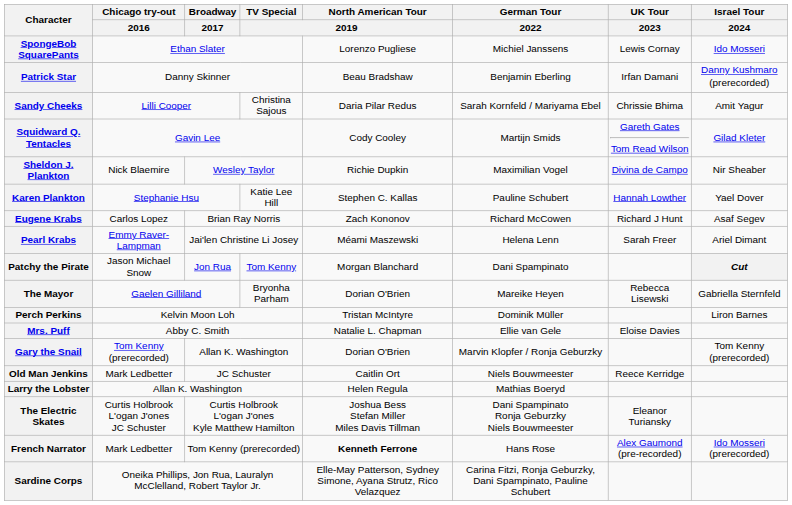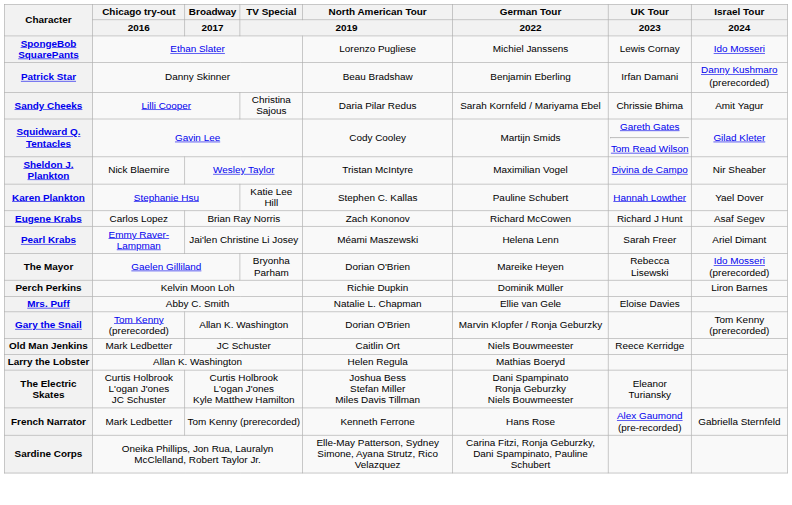 <table class="wikitable" width="100%">
 <tr>
 <th rowspan="2">Character</th>
 <th>Chicago try-out</th>
 <th>Broadway</th>
 <th>TV Special</th>
 <th>North American Tour</th>
 <th>German Tour</th>
 <th>UK Tour</th>
 <th>Israel Tour</th>
 </tr>
 <tr>
 <th>2016</th>
 <th>2017</th>
 <th colspan="2">2019</th>
 <th>2022</th>
 <th>2023</th>
 <th>2024</th>
 </tr>
 <tr>
 <th><a href='#'>SpongeBob SquarePants</a></th>
 <td colspan="3" align="center"><a href='#'>Ethan Slater</a></td>
 <td align="center">Lorenzo Pugliese</td>
 <td align="center">Michiel Janssens</td>
 <td align="center">Lewis Cornay</td>
 <td align="center"><a href='#'>Ido Mosseri</a></td>
 </tr>
 <tr>
 <th><a href='#'>Patrick Star</a></th>
 <td colspan="3" align="center">Danny Skinner</td>
 <td align="center">Beau Bradshaw</td>
 <td align="center">Benjamin Eberling</td>
 <td align="center">Irfan Damani</td>
 <td align="center"><a href='#'>Danny Kushmaro</a> (prerecorded)<big></big></td>
 </tr>
 <tr>
 <th><a href='#'>Sandy Cheeks</a></th>
 <td colspan="2" align="center"><a href='#'>Lilli Cooper</a></td>
 <td align="center">Christina Sajous</td>
 <td align="center">Daria Pilar Redus</td>
 <td align="center">Sarah Kornfeld / Mariyama Ebel</td>
 <td align="center">Chrissie Bhima</td>
 <td align="center">Amit Yagur</td>
 </tr>
 <tr>
 <th><a href='#'>Squidward Q. Tentacles</a></th>
 <td colspan="3" align="center"><a href='#'>Gavin Lee</a></td>
 <td align="center">Cody Cooley</td>
 <td align="center">Martijn Smids</td>
 <td align="center"><a href='#'>Gareth Gates</a><hr><a href='#'>Tom Read Wilson</a></td>
 <td align="center"><a href='#'>Gilad Kleter</a></td>
 </tr>
 <tr>
 <th><a href='#'>Sheldon J. Plankton</a></th>
 <td align="center">Nick Blaemire</td>
 <td colspan="2" align="center"><a href='#'>Wesley Taylor</a></td>
-<td align="center">Richie Dupkin</td>
+<td align="center">Tristan McIntyre</td>
 <td align="center">Maximilian Vogel</td>
 <td align="center"><a href='#'>Divina de Campo</a></td>
 <td align="center">Nir Sheaber</td>
 </tr>
 <tr>
 <th><a href='#'>Karen Plankton</a></th>
 <td colspan="2" align="center"><a href='#'>Stephanie Hsu</a></td>
 <td align="center">Katie Lee Hill</td>
 <td align="center">Stephen C. Kallas</td>
 <td align="center">Pauline Schubert</td>
 <td align="center"><a href='#'>Hannah Lowther</a></td>
 <td align="center">Yael Dover</td>
 </tr>
 <tr>
 <th><a href='#'>Eugene Krabs</a></th>
 <td align="center">Carlos Lopez</td>
 <td colspan="2" align="center">Brian Ray Norris</td>
 <td align="center">Zach Kononov</td>
 <td align="center">Richard McCowen</td>
 <td align="center">Richard J Hunt</td>
 <td align="center">Asaf Segev</td>
 </tr>
 <tr>
 <th><a href='#'>Pearl Krabs</a></th>
 <td align="center"><a href='#'>Emmy Raver-Lampman</a></td>
 <td colspan="2" align="center">Jai'len Christine Li Josey</td>
 <td align="center">Méami Maszewski</td>
 <td align="center">Helena Lenn</td>
 <td align="center">Sarah Freer</td>
 <td align="center">Ariel Dimant</td>
 </tr>
 <tr>
-<th>Patchy the Pirate</th>
-<td align="center">Jason Michael Snow</td>
-<td align="center"><a href='#'>Jon Rua</a></td>
-<td align="center"><a href='#'>Tom Kenny</a></td>
-<td align="center">Morgan Blanchard</td>
-<td align="center">Dani Spampinato</td>
-<td></td>
-<th><em>Cut</em></th>
-</tr>
-<tr>
 <th>The Mayor</th>
 <td colspan="2" align="center"><a href='#'>Gaelen Gilliland</a></td>
 <td align="center">Bryonha Parham</td>
 <td align="center">Dorian O'Brien</td>
 <td align="center">Mareike Heyen</td>
 <td align="center">Rebecca Lisewski</td>
-<td align="center">Gabriella Sternfeld</td>
+<td align="center"><a href='#'>Ido Mosseri</a> (prerecorded)</td>
 </tr>
 <tr>
 <th>Perch Perkins</th>
 <td colspan="3" align="center">Kelvin Moon Loh</td>
-<td align="center">Tristan McIntyre</td>
+<td align="center">Richie Dupkin</td>
 <td align="center">Dominik Müller</td>
 <td></td>
 <td align="center">Liron Barnes</td>
 </tr>
 <tr>
 <th><a href='#'>Mrs. Puff</a></th>
 <td colspan="3" align="center">Abby C. Smith</td>
 <td align="center">Natalie L. Chapman</td>
 <td align="center">Ellie van Gele</td>
 <td align="center">Eloise Davies</td>
 <td></td>
 </tr>
 <tr>
 <th><a href='#'>Gary the Snail</a></th>
 <td align="center"><a href='#'>Tom Kenny</a> (prerecorded)</td>
 <td colspan="2" align="center">Allan K. Washington</td>
 <td align="center">Dorian O'Brien</td>
 <td align="center">Marvin Klopfer / Ronja Geburzky</td>
 <td></td>
 <td align="center">Tom Kenny (prerecorded)</td>
 </tr>
 <tr>
 <th>Old Man Jenkins</th>
 <td align="center">Mark Ledbetter</td>
 <td colspan="2" align="center">JC Schuster</td>
 <td align="center">Caitlin Ort</td>
 <td align="center">Niels Bouwmeester</td>
 <td align="center">Reece Kerridge</td>
 <td></td>
 </tr>
 <tr>
 <th>Larry the Lobster</th>
 <td colspan="3" align="center">Allan K. Washington</td>
 <td align="center">Helen Regula</td>
 <td align="center">Mathias Boeryd</td>
 <td></td>
 <td></td>
 </tr>
 <tr>
 <th>The Electric Skates</th>
 <td align="center">Curtis Holbrook<br>L'ogan J'ones<br>JC Schuster</td>
 <td colspan="2" align="center">Curtis Holbrook<br>L'ogan J'ones<br>Kyle Matthew Hamilton</td>
 <td align="center">Joshua Bess<br>Stefan Miller<br>Miles Davis Tillman</td>
 <td align="center">Dani Spampinato<br>Ronja Geburzky<br>Niels Bouwmeester</td>
 <td align="center">Eleanor Turiansky</td>
 <td></td>
 </tr>
 <tr>
 <th>French Narrator</th>
 <td align="center">Mark Ledbetter</td>
 <td colspan="2" align="center">Tom Kenny (prerecorded)</td>
-<td align="center"><strong>Kenneth Ferrone</strong></td>
+<td align="center">Kenneth Ferrone</td>
 <td align="center">Hans Rose</td>
 <td align="center"><a href='#'>Alex Gaumond</a> (pre-recorded)</td>
-<td align="center"><a href='#'>Ido Mosseri</a> (prerecorded)</td>
+<td align="center">Gabriella Sternfeld</td>
 </tr>
 <tr>
 <th>Sardine Corps</th>
 <td colspan="3" align="center">Oneika Phillips, Jon Rua, Lauralyn McClelland, Robert Taylor Jr.</td>
 <td align="center">Elle-May Patterson, Sydney Simone, Ayana Strutz, Rico Velazquez</td>
 <td align="center">Carina Fitzi, Ronja Geburzky, Dani Spampinato, Pauline Schubert</td>
 <td></td>
 <td></td>
 </tr>
 </table>
